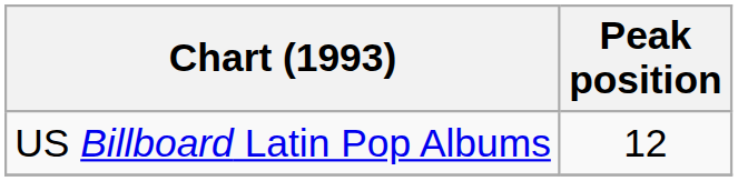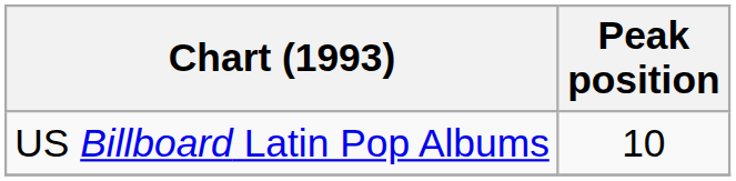 <table class="wikitable">
 <tr>
 <th align="left">Chart (1993)</th>
 <th align="left">Peak<br>position</th>
 </tr>
 <tr>
 <td align="left">US <a href='#'><em>Billboard</em> Latin Pop Albums</a></td>
-<td align="center">12</td>
+<td align="center">10</td>
 </tr>
 <tr>
 </tr>
 </table>
